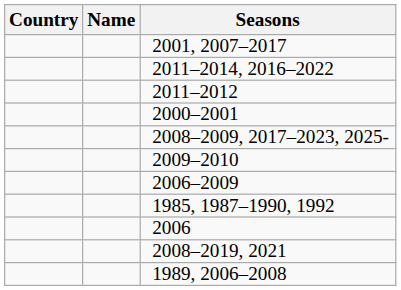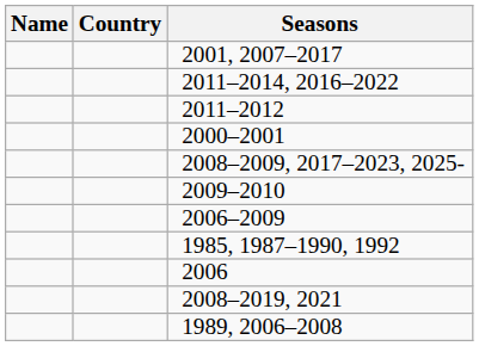 <table class="wikitable sortable" style="text-align:center style="font-size: 85%; line-height: 23px">
 <tr>
+<th scope=col>Name</th>
 <th scope=col>Country</th>
-<th scope=col>Name</th>
 <th scope=col>Seasons</th>
 </tr>
 <tr>
+<td align="left" style="padding: 0px 5px 0px 10px"></td>
 <td align="left"></td>
-<td align="left" style="padding: 0px 5px 0px 10px"></td>
 <td style="padding: 0px 5px 0px 10px">2001, 2007–2017</td>
 </tr>
 <tr>
+<td align="left" style="padding: 0px 5px 0px 10px"></td>
 <td align="left"></td>
-<td align="left" style="padding: 0px 5px 0px 10px"></td>
 <td style="padding: 0px 5px 0px 10px">2011–2014, 2016–2022</td>
 </tr>
 <tr>
+<td align="left" style="padding: 0px 5px 0px 10px"></td>
 <td align="left"></td>
-<td align="left" style="padding: 0px 5px 0px 10px"></td>
 <td style="padding: 0px 5px 0px 10px">2011–2012</td>
 </tr>
 <tr>
+<td align="left" style="padding: 0px 5px 0px 10px"></td>
 <td align="left"></td>
-<td align="left" style="padding: 0px 5px 0px 10px"></td>
 <td style="padding: 0px 5px 0px 10px">2000–2001</td>
 </tr>
 <tr>
+<td align="left" style="padding: 0px 5px 0px 10px"><strong></strong></td>
 <td align="left"></td>
-<td align="left" style="padding: 0px 5px 0px 10px"><strong></strong></td>
 <td style="padding: 0px 5px 0px 10px">2008–2009, 2017–2023, 2025-</td>
 </tr>
 <tr>
+<td align="left" style="padding: 0px 5px 0px 10px"></td>
 <td align="left"></td>
-<td align="left" style="padding: 0px 5px 0px 10px"></td>
 <td style="padding: 0px 5px 0px 10px">2009–2010</td>
 </tr>
 <tr>
+<td align="left" style="padding: 0px 5px 0px 10px"></td>
 <td align="left"></td>
-<td align="left" style="padding: 0px 5px 0px 10px"></td>
 <td style="padding: 0px 5px 0px 10px">2006–2009</td>
 </tr>
 <tr>
+<td align="left" style="padding: 0px 5px 0px 10px"></td>
 <td align="left"></td>
-<td align="left" style="padding: 0px 5px 0px 10px"></td>
 <td style="padding: 0px 5px 0px 10px">1985, 1987–1990, 1992</td>
 </tr>
 <tr>
+<td align="left" style="padding: 0px 5px 0px 10px"></td>
 <td align="left"></td>
-<td align="left" style="padding: 0px 5px 0px 10px"></td>
 <td style="padding: 0px 5px 0px 10px">2006</td>
 </tr>
 <tr>
+<td align="left" style="padding: 0px 5px 0px 10px"></td>
 <td align="left"></td>
-<td align="left" style="padding: 0px 5px 0px 10px"></td>
 <td style="padding: 0px 5px 0px 10px">2008–2019, 2021</td>
 </tr>
 <tr>
+<td align="left" style="padding: 0px 5px 0px 10px"></td>
 <td align="left"></td>
-<td align="left" style="padding: 0px 5px 0px 10px"></td>
 <td style="padding: 0px 5px 0px 10px">1989, 2006–2008</td>
 </tr>
 </table>
